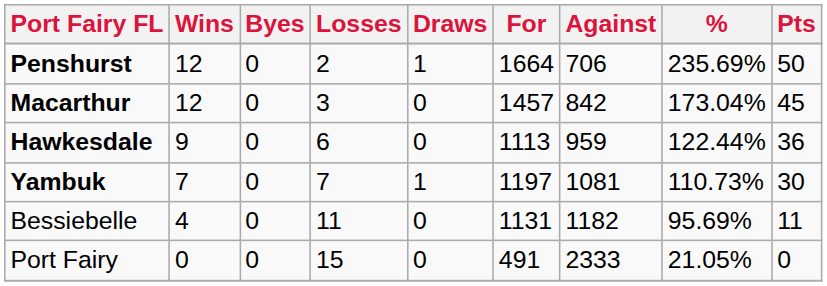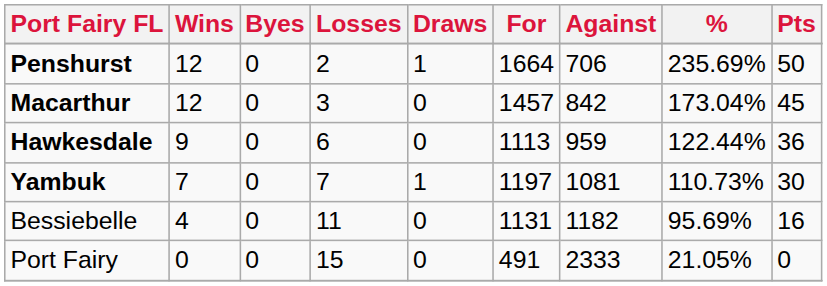 <table class="wikitable">
 <tr>
 <th style="color:crimson">Port Fairy FL</th>
 <th style="color:crimson">Wins</th>
 <th style="color:crimson">Byes</th>
 <th style="color:crimson">Losses</th>
 <th style="color:crimson">Draws</th>
 <th style="color:crimson">For</th>
 <th style="color:crimson">Against</th>
 <th style="color:crimson">%</th>
 <th style="color:crimson">Pts</th>
 </tr>
 <tr>
 </tr>
 <tr>
 </tr>
 <tr>
 <td><strong>	Penshurst	</strong></td>
 <td>12</td>
 <td>0</td>
 <td>2</td>
 <td>1</td>
 <td>1664</td>
 <td>706</td>
 <td>235.69%</td>
 <td>50</td>
 </tr>
 <tr>
 <td><strong>	Macarthur	</strong></td>
 <td>12</td>
 <td>0</td>
 <td>3</td>
 <td>0</td>
 <td>1457</td>
 <td>842</td>
 <td>173.04%</td>
 <td>45</td>
 </tr>
 <tr>
 <td><strong>	Hawkesdale	</strong></td>
 <td>9</td>
 <td>0</td>
 <td>6</td>
 <td>0</td>
 <td>1113</td>
 <td>959</td>
 <td>122.44%</td>
 <td>36</td>
 </tr>
 <tr>
 <td><strong>	Yambuk	</strong></td>
 <td>7</td>
 <td>0</td>
 <td>7</td>
 <td>1</td>
 <td>1197</td>
 <td>1081</td>
 <td>110.73%</td>
 <td>30</td>
 </tr>
 <tr>
 <td>Bessiebelle</td>
 <td>4</td>
 <td>0</td>
 <td>11</td>
 <td>0</td>
 <td>1131</td>
 <td>1182</td>
 <td>95.69%</td>
-<td>11</td>
+<td>16</td>
 </tr>
 <tr>
 <td>Port Fairy</td>
 <td>0</td>
 <td>0</td>
 <td>15</td>
 <td>0</td>
 <td>491</td>
 <td>2333</td>
 <td>21.05%</td>
 <td>0</td>
 </tr>
 <tr>
 </tr>
 </table>
